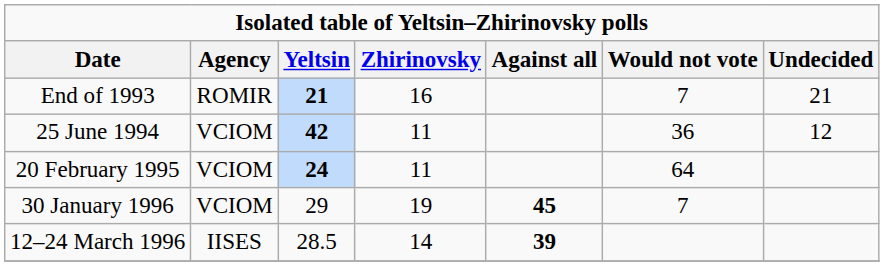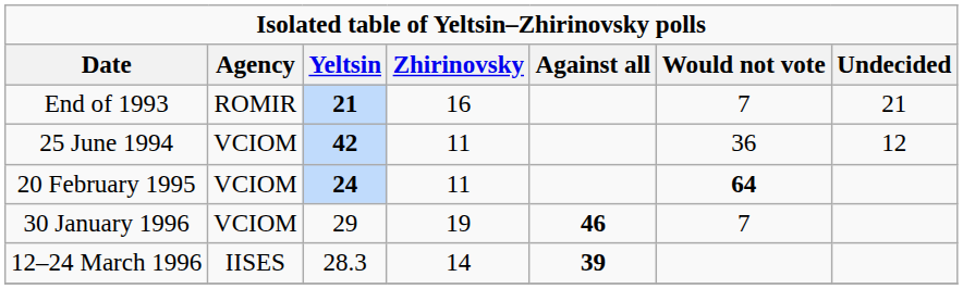 <table class="wikitable mw-collapsible mw-collapsed" style=text-align:center>
 <tr>
 <td colspan=7><strong>Isolated table of Yeltsin–Zhirinovsky polls</strong></td>
 </tr>
 <tr>
 <th>Date</th>
 <th>Agency</th>
 <th><a href='#'>Yeltsin</a></th>
 <th><a href='#'>Zhirinovsky</a></th>
 <th>Against all</th>
 <th>Would not vote</th>
 <th>Undecided</th>
 </tr>
 <tr>
 <td>End of 1993</td>
 <td>ROMIR</td>
 <td style="background:#C0DBFC"><strong>21</strong></td>
 <td>16</td>
 <td></td>
 <td>7</td>
 <td>21</td>
 </tr>
 <tr>
 <td>25 June 1994 </td>
 <td>VCIOM</td>
 <td style="background:#C0DBFC"><strong>42</strong></td>
 <td>11</td>
 <td></td>
 <td>36</td>
 <td>12</td>
 </tr>
 <tr>
 <td>20 February 1995</td>
 <td>VCIOM</td>
 <td style="background:#C0DBFC"><strong>24</strong></td>
 <td>11</td>
 <td></td>
-<td>64</td>
+<td><strong>64</strong></td>
 <td></td>
 </tr>
 <tr>
 <td>30 January 1996</td>
 <td>VCIOM</td>
 <td>29</td>
 <td>19</td>
-<td><strong>45</strong></td>
+<td><strong>46</strong></td>
 <td>7</td>
 <td></td>
 </tr>
 <tr>
 <td>12–24 March 1996</td>
 <td>IISES</td>
-<td>28.5</td>
+<td>28.3</td>
 <td>14</td>
 <td><strong>39</strong></td>
 <td></td>
 <td></td>
 </tr>
 <tr>
 </tr>
 </table>
